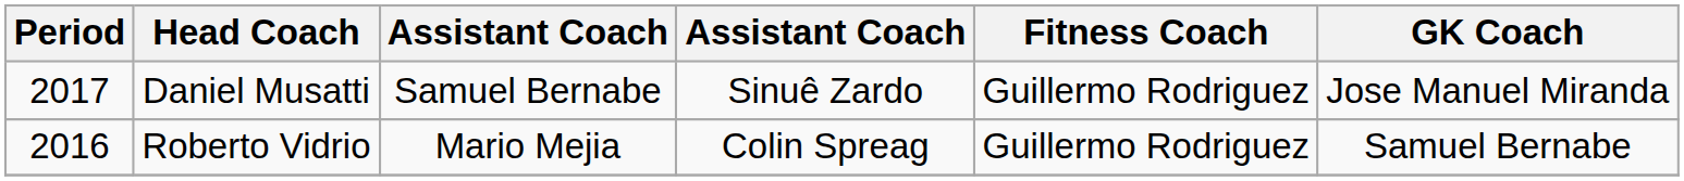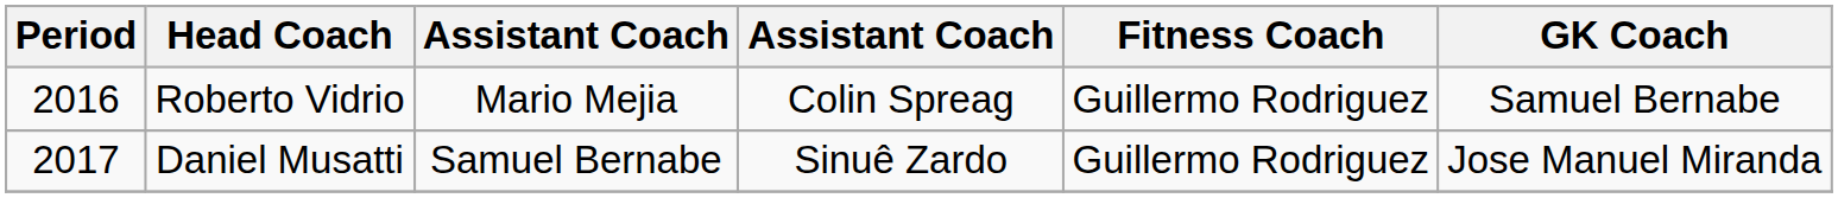 <table class="wikitable" style="text-align: center">
 <tr>
 <th>Period</th>
 <th>Head Coach</th>
 <th>Assistant Coach</th>
 <th>Assistant Coach</th>
 <th>Fitness Coach</th>
 <th>GK Coach</th>
+</tr>
+<tr>
+<td>2016</td>
+<td> Roberto Vidrio</td>
+<td> Mario Mejia</td>
+<td> Colin Spreag</td>
+<td> Guillermo Rodriguez</td>
+<td> Samuel Bernabe</td>
+</tr>
+<tr>
 </tr>
 <tr>
 <td>2017</td>
 <td> Daniel Musatti</td>
 <td> Samuel Bernabe</td>
 <td> Sinuê Zardo</td>
 <td> Guillermo Rodriguez</td>
 <td> Jose Manuel Miranda</td>
 </tr>
 <tr>
 </tr>
-<tr>
-<td>2016</td>
-<td> Roberto Vidrio</td>
-<td> Mario Mejia</td>
-<td> Colin Spreag</td>
-<td> Guillermo Rodriguez</td>
-<td> Samuel Bernabe</td>
-</tr>
-<tr>
-</tr>
 </table>
